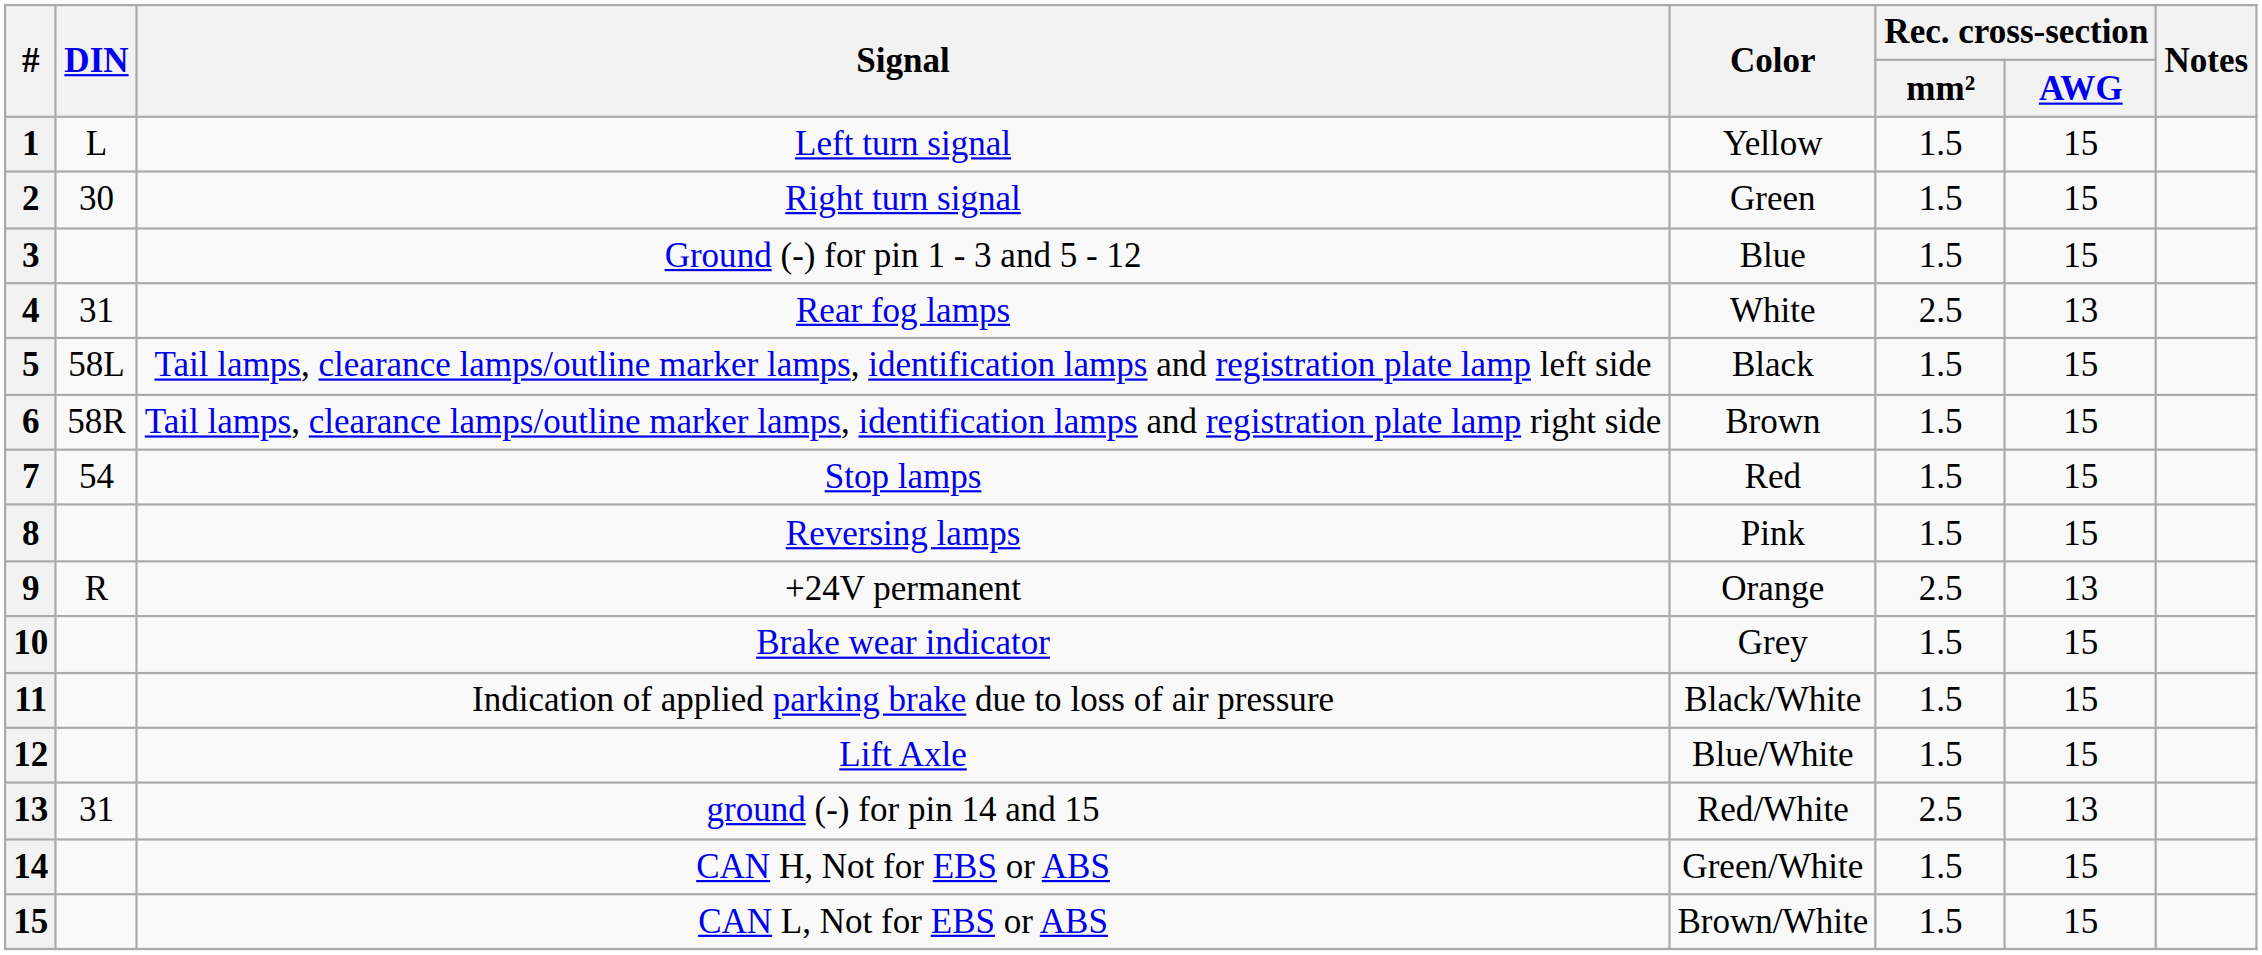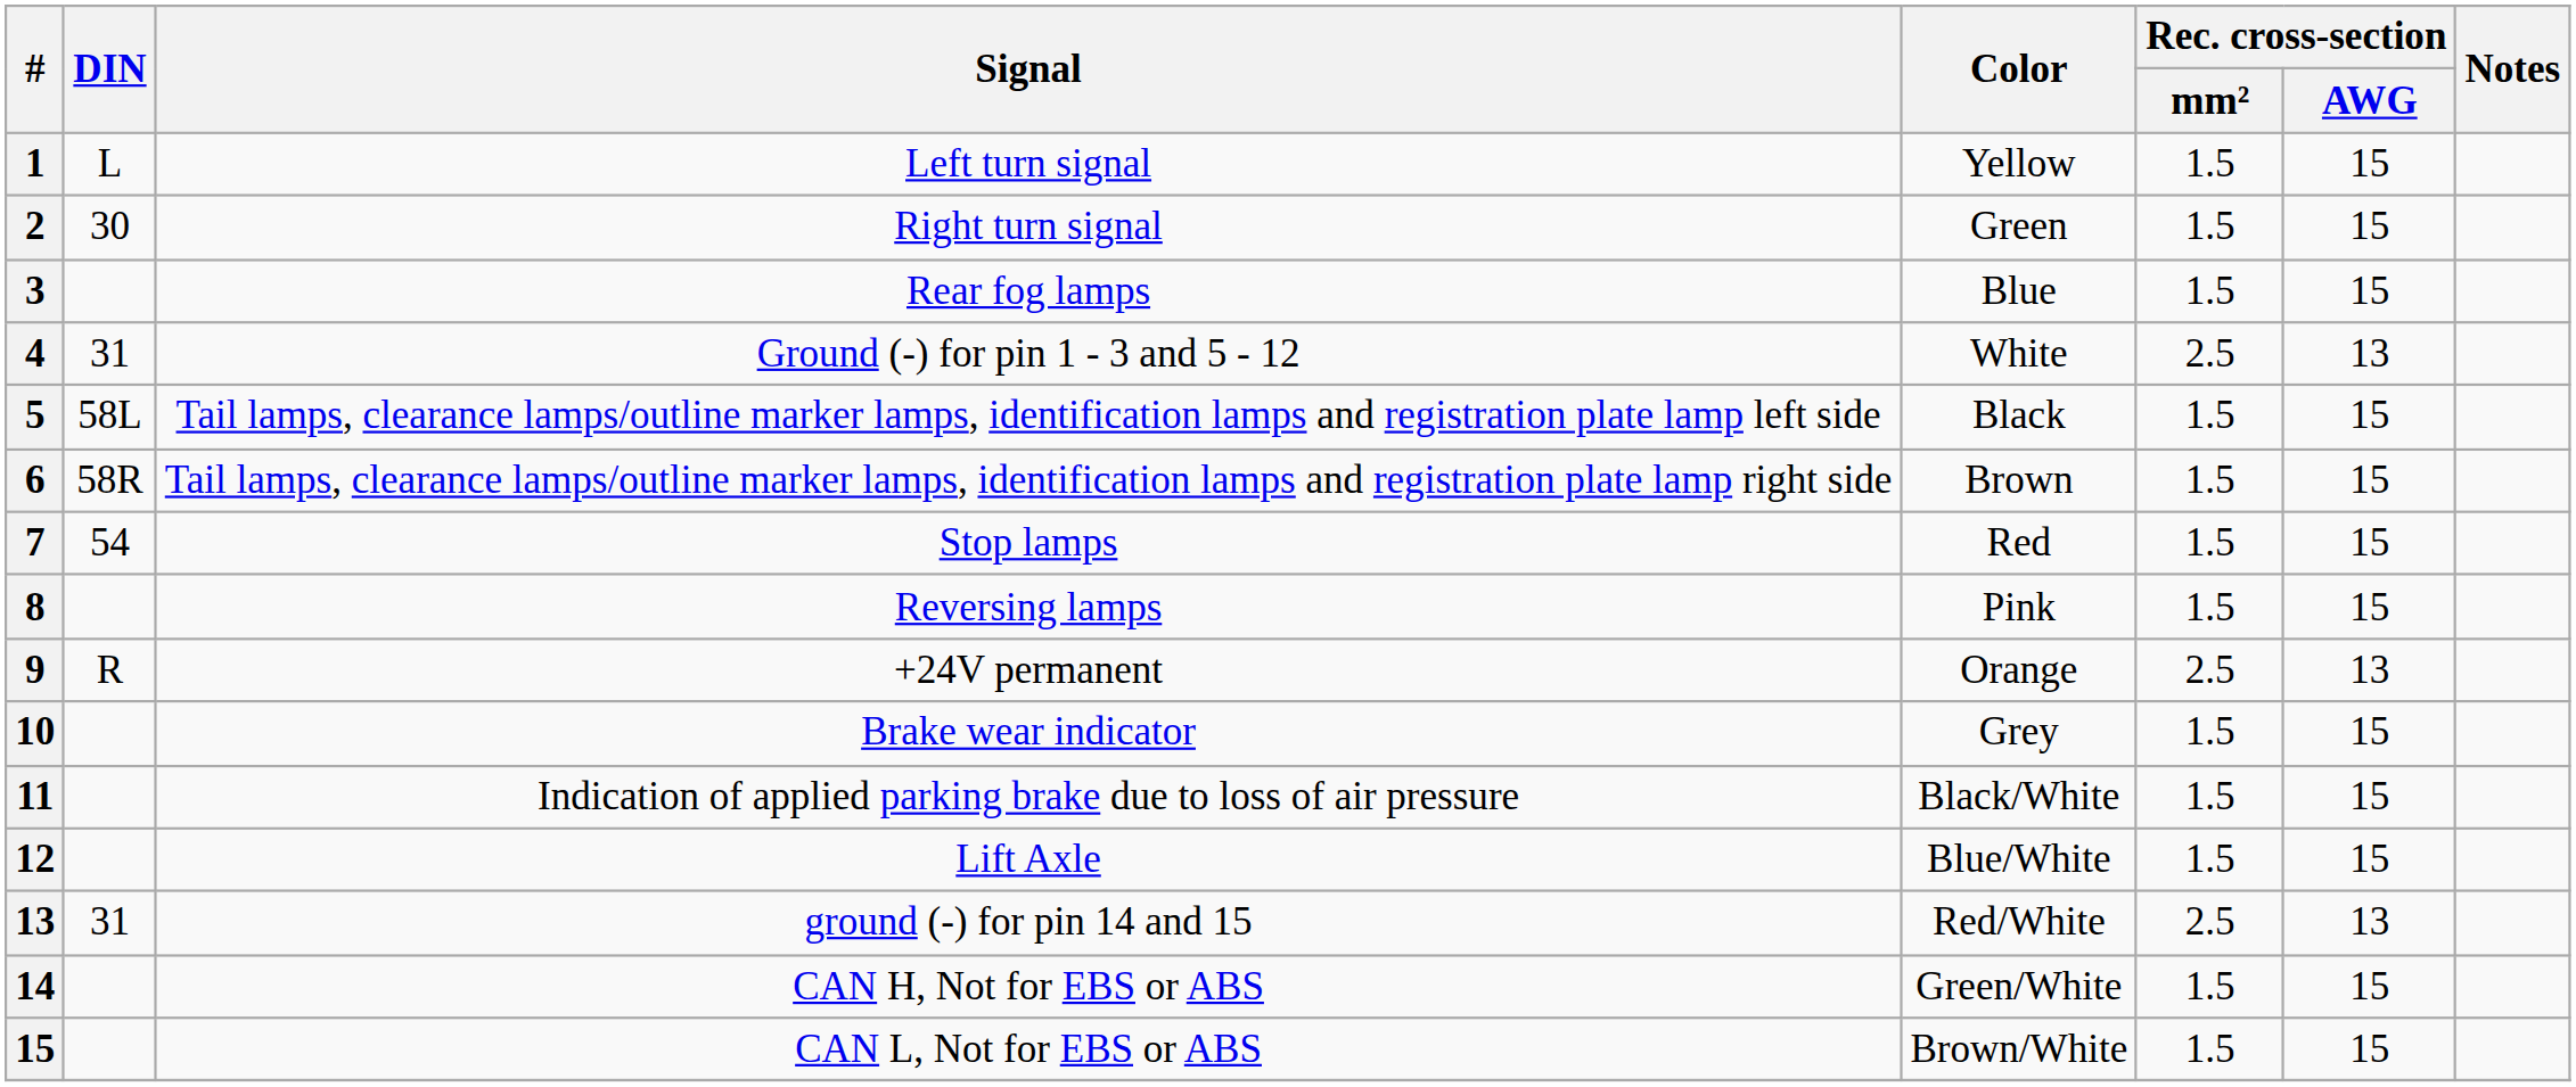 <table class="wikitable sortable" style="text-align: center">
 <tr>
 <th rowspan="2">#</th>
 <th rowspan="2"><a href='#'>DIN</a></th>
 <th rowspan="2">Signal</th>
 <th rowspan="2">Color</th>
 <th colspan="2">Rec. cross-section</th>
 <th rowspan="2">Notes</th>
 </tr>
 <tr>
 <th>mm²</th>
 <th><a href='#'>AWG</a></th>
 </tr>
 <tr>
 <th>1</th>
 <td>L</td>
 <td><a href='#'>Left turn signal</a></td>
 <td>Yellow</td>
 <td>1.5</td>
 <td>15</td>
 <td></td>
 </tr>
 <tr>
 <th>2</th>
 <td>30</td>
 <td><a href='#'>Right turn signal</a></td>
 <td>Green</td>
 <td>1.5</td>
 <td>15</td>
 <td></td>
 </tr>
 <tr>
 <th>3</th>
 <td></td>
-<td><a href='#'>Ground</a> (-) for pin 1 - 3 and 5 - 12</td>
+<td><a href='#'>Rear fog lamps</a></td>
 <td>Blue</td>
 <td>1.5</td>
 <td>15</td>
 <td></td>
 </tr>
 <tr>
 <th>4</th>
 <td>31</td>
-<td><a href='#'>Rear fog lamps</a></td>
+<td><a href='#'>Ground</a> (-) for pin 1 - 3 and 5 - 12</td>
 <td>White</td>
 <td>2.5</td>
 <td>13</td>
 <td></td>
 </tr>
 <tr>
 <th>5</th>
 <td>58L</td>
 <td><a href='#'>Tail lamps</a>, <a href='#'>clearance lamps/outline marker lamps</a>, <a href='#'>identification lamps</a> and <a href='#'>registration plate lamp</a> left side</td>
 <td>Black</td>
 <td>1.5</td>
 <td>15</td>
 <td> </td>
 </tr>
 <tr>
 <th>6</th>
 <td>58R</td>
 <td><a href='#'>Tail lamps</a>, <a href='#'>clearance lamps/outline marker lamps</a>, <a href='#'>identification lamps</a> and <a href='#'>registration plate lamp</a> right side</td>
 <td>Brown</td>
 <td>1.5</td>
 <td>15</td>
 <td> </td>
 </tr>
 <tr>
 <th>7</th>
 <td>54</td>
 <td><a href='#'>Stop lamps</a></td>
 <td>Red</td>
 <td>1.5</td>
 <td>15</td>
 <td></td>
 </tr>
 <tr>
 <th>8</th>
 <td></td>
 <td><a href='#'>Reversing lamps</a></td>
 <td>Pink</td>
 <td>1.5</td>
 <td>15</td>
 <td></td>
 </tr>
 <tr>
 <th>9</th>
 <td>R</td>
 <td>+24V permanent</td>
 <td>Orange</td>
 <td>2.5</td>
 <td>13</td>
 <td></td>
 </tr>
 <tr>
 <th>10</th>
 <td></td>
 <td><a href='#'>Brake wear indicator</a></td>
 <td>Grey</td>
 <td>1.5</td>
 <td>15</td>
 <td></td>
 </tr>
 <tr>
 <th>11</th>
 <td></td>
 <td>Indication of applied <a href='#'>parking brake</a> due to loss of air pressure</td>
 <td>Black/White</td>
 <td>1.5</td>
 <td>15</td>
 <td></td>
 </tr>
 <tr>
 <th>12</th>
 <td></td>
 <td><a href='#'>Lift Axle</a></td>
 <td>Blue/White</td>
 <td>1.5</td>
 <td>15</td>
 <td></td>
 </tr>
 <tr>
 <th>13</th>
 <td>31</td>
 <td><a href='#'>ground</a> (-) for pin 14 and 15</td>
 <td>Red/White</td>
 <td>2.5</td>
 <td>13</td>
 <td></td>
 </tr>
 <tr>
 <th>14</th>
 <td></td>
 <td><a href='#'>CAN</a> H, Not for <a href='#'>EBS</a> or <a href='#'>ABS</a></td>
 <td>Green/White</td>
 <td>1.5</td>
 <td>15</td>
 <td></td>
 </tr>
 <tr>
 <th>15</th>
 <td></td>
 <td><a href='#'>CAN</a> L, Not for <a href='#'>EBS</a> or <a href='#'>ABS</a></td>
 <td>Brown/White</td>
 <td>1.5</td>
 <td>15</td>
 <td></td>
 </tr>
 <tr>
 </tr>
 </table>
